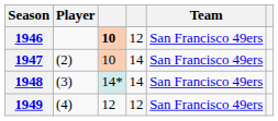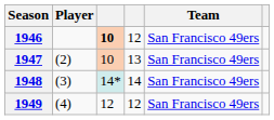 <table class="plainrowheaders sortable wikitable">
 <tr>
 <th scope=col>Season</th>
 <th scope=col>Player</th>
 <th scope=col></th>
 <th scope=col></th>
 <th scope=col>Team</th>
 <th scope=col class= "unsortable"></th>
 </tr>
 <tr>
 <th scope=row><a href='#'>1946</a></th>
 <td></td>
 <td style="background-color:#FBCEB1"><strong>10</strong></td>
 <td>12</td>
 <td><a href='#'>San Francisco 49ers</a></td>
 <td></td>
 </tr>
 <tr>
 <th scope=row><a href='#'>1947</a></th>
 <td> (2)</td>
 <td style="background-color:#FBCEB1">10</td>
-<td>14</td>
+<td>13</td>
 <td><a href='#'>San Francisco 49ers</a></td>
 <td></td>
 </tr>
 <tr>
 <th scope=row><a href='#'>1948</a></th>
 <td> (3)</td>
 <td style="background-color:#CFECEC">14*</td>
 <td>14</td>
 <td><a href='#'>San Francisco 49ers</a></td>
 <td></td>
 </tr>
 <tr>
 <th scope=row><a href='#'>1949</a></th>
 <td> (4)</td>
 <td>12</td>
 <td>12</td>
 <td><a href='#'>San Francisco 49ers</a></td>
 <td></td>
 </tr>
 </table>
